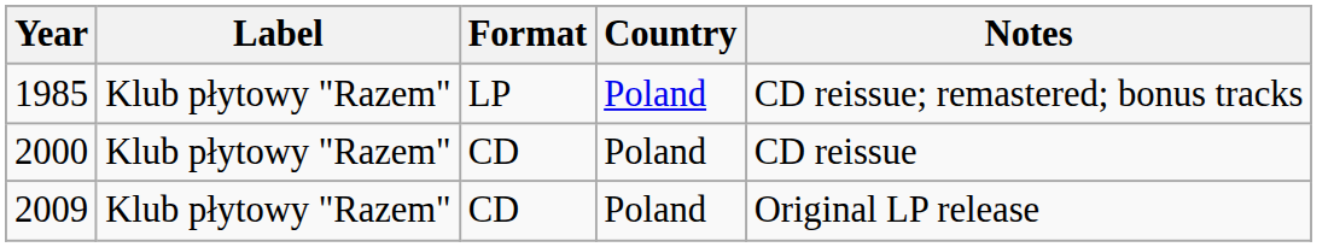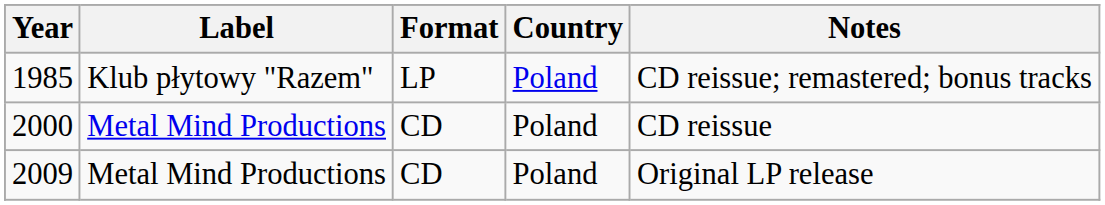 <table class="wikitable">
 <tr>
 <th>Year</th>
 <th>Label</th>
 <th>Format</th>
 <th>Country</th>
 <th>Notes</th>
 </tr>
 <tr>
 <td>1985</td>
 <td>Klub płytowy "Razem"</td>
 <td>LP</td>
 <td><a href='#'>Poland</a></td>
 <td>CD reissue; remastered; bonus tracks</td>
 </tr>
 <tr>
 <td>2000</td>
-<td>Klub płytowy "Razem"</td>
+<td><a href='#'>Metal Mind Productions</a></td>
 <td>CD</td>
 <td>Poland</td>
 <td>CD reissue</td>
 </tr>
 <tr>
 <td>2009</td>
-<td>Klub płytowy "Razem"</td>
+<td>Metal Mind Productions</td>
 <td>CD</td>
 <td>Poland</td>
 <td>Original LP release</td>
 </tr>
 </table>
